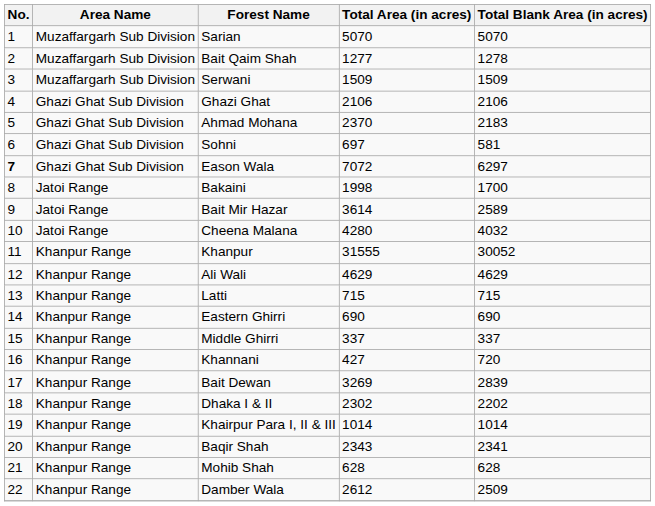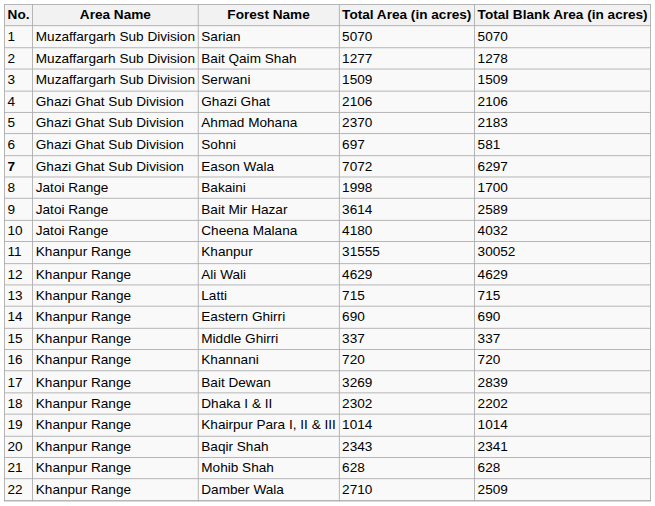 <table class="wikitable">
 <tr>
 <th>No.</th>
 <th>Area Name</th>
 <th>Forest Name</th>
 <th>Total Area (in acres)</th>
 <th>Total Blank Area (in acres)</th>
 </tr>
 <tr>
 <td>1</td>
 <td>Muzaffargarh Sub Division</td>
 <td>Sarian</td>
 <td>5070</td>
 <td>5070</td>
 </tr>
 <tr>
 <td>2</td>
 <td>Muzaffargarh Sub Division</td>
 <td>Bait Qaim Shah</td>
 <td>1277</td>
 <td>1278</td>
 </tr>
 <tr>
 <td>3</td>
 <td>Muzaffargarh Sub Division</td>
 <td>Serwani</td>
 <td>1509</td>
 <td>1509</td>
 </tr>
 <tr>
 <td>4</td>
 <td>Ghazi Ghat Sub Division</td>
 <td>Ghazi Ghat</td>
 <td>2106</td>
 <td>2106</td>
 </tr>
 <tr>
 <td>5</td>
 <td>Ghazi Ghat Sub Division</td>
 <td>Ahmad Mohana</td>
 <td>2370</td>
 <td>2183</td>
 </tr>
 <tr>
 <td>6</td>
 <td>Ghazi Ghat Sub Division</td>
 <td>Sohni</td>
 <td>697</td>
 <td>581</td>
 </tr>
 <tr>
 <td><strong>7</strong></td>
 <td>Ghazi Ghat Sub Division</td>
 <td>Eason Wala</td>
 <td>7072</td>
 <td>6297</td>
 </tr>
 <tr>
 <td>8</td>
 <td>Jatoi Range</td>
 <td>Bakaini</td>
 <td>1998</td>
 <td>1700</td>
 </tr>
 <tr>
 <td>9</td>
 <td>Jatoi Range</td>
 <td>Bait Mir Hazar</td>
 <td>3614</td>
 <td>2589</td>
 </tr>
 <tr>
 <td>10</td>
 <td>Jatoi Range</td>
 <td>Cheena Malana</td>
-<td>4280</td>
+<td>4180</td>
 <td>4032</td>
 </tr>
 <tr>
 <td>11</td>
 <td>Khanpur Range</td>
 <td>Khanpur</td>
 <td>31555</td>
 <td>30052</td>
 </tr>
 <tr>
 <td>12</td>
 <td>Khanpur Range</td>
 <td>Ali Wali</td>
 <td>4629</td>
 <td>4629</td>
 </tr>
 <tr>
 <td>13</td>
 <td>Khanpur Range</td>
 <td>Latti</td>
 <td>715</td>
 <td>715</td>
 </tr>
 <tr>
 <td>14</td>
 <td>Khanpur Range</td>
 <td>Eastern Ghirri</td>
 <td>690</td>
 <td>690</td>
 </tr>
 <tr>
 <td>15</td>
 <td>Khanpur Range</td>
 <td>Middle Ghirri</td>
 <td>337</td>
 <td>337</td>
 </tr>
 <tr>
 <td>16</td>
 <td>Khanpur Range</td>
 <td>Khannani</td>
-<td>427</td>
+<td>720</td>
 <td>720</td>
 </tr>
 <tr>
 <td>17</td>
 <td>Khanpur Range</td>
 <td>Bait Dewan</td>
 <td>3269</td>
 <td>2839</td>
 </tr>
 <tr>
 <td>18</td>
 <td>Khanpur Range</td>
 <td>Dhaka I & II</td>
 <td>2302</td>
 <td>2202</td>
 </tr>
 <tr>
 <td>19</td>
 <td>Khanpur Range</td>
 <td>Khairpur Para I, II & III</td>
 <td>1014</td>
 <td>1014</td>
 </tr>
 <tr>
 <td>20</td>
 <td>Khanpur Range</td>
 <td>Baqir Shah</td>
 <td>2343</td>
 <td>2341</td>
 </tr>
 <tr>
 <td>21</td>
 <td>Khanpur Range</td>
 <td>Mohib Shah</td>
 <td>628</td>
 <td>628</td>
 </tr>
 <tr>
 <td>22</td>
 <td>Khanpur Range</td>
 <td>Damber Wala</td>
-<td>2612</td>
+<td>2710</td>
 <td>2509</td>
 </tr>
 <tr>
 </tr>
 </table>
